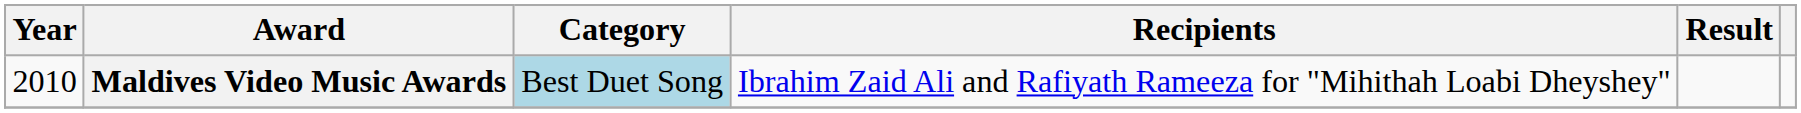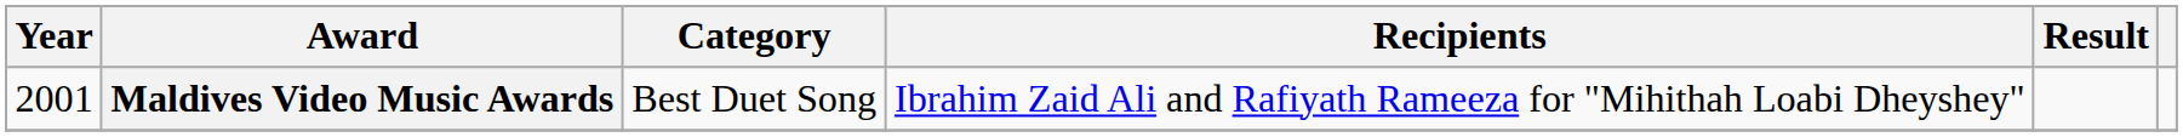 <table class="wikitable plainrowheaders sortable">
 <tr>
 <th scope="col">Year</th>
 <th scope="col">Award</th>
 <th scope="col">Category</th>
 <th scope="col">Recipients</th>
 <th scope="col">Result</th>
 <th scope="col" class="unsortable"></th>
 </tr>
 <tr>
-<td>2010</td>
+<td>2001</td>
 <th scope="row">Maldives Video Music Awards</th>
-<td style="background: lightblue;">Best Duet Song</td>
+<td>Best Duet Song</td>
 <td><a href='#'>Ibrahim Zaid Ali</a> and <a href='#'>Rafiyath Rameeza</a> for "Mihithah Loabi Dheyshey"</td>
 <td></td>
 <td style="text-align:center;"></td>
 </tr>
 <tr>
 </tr>
 </table>
